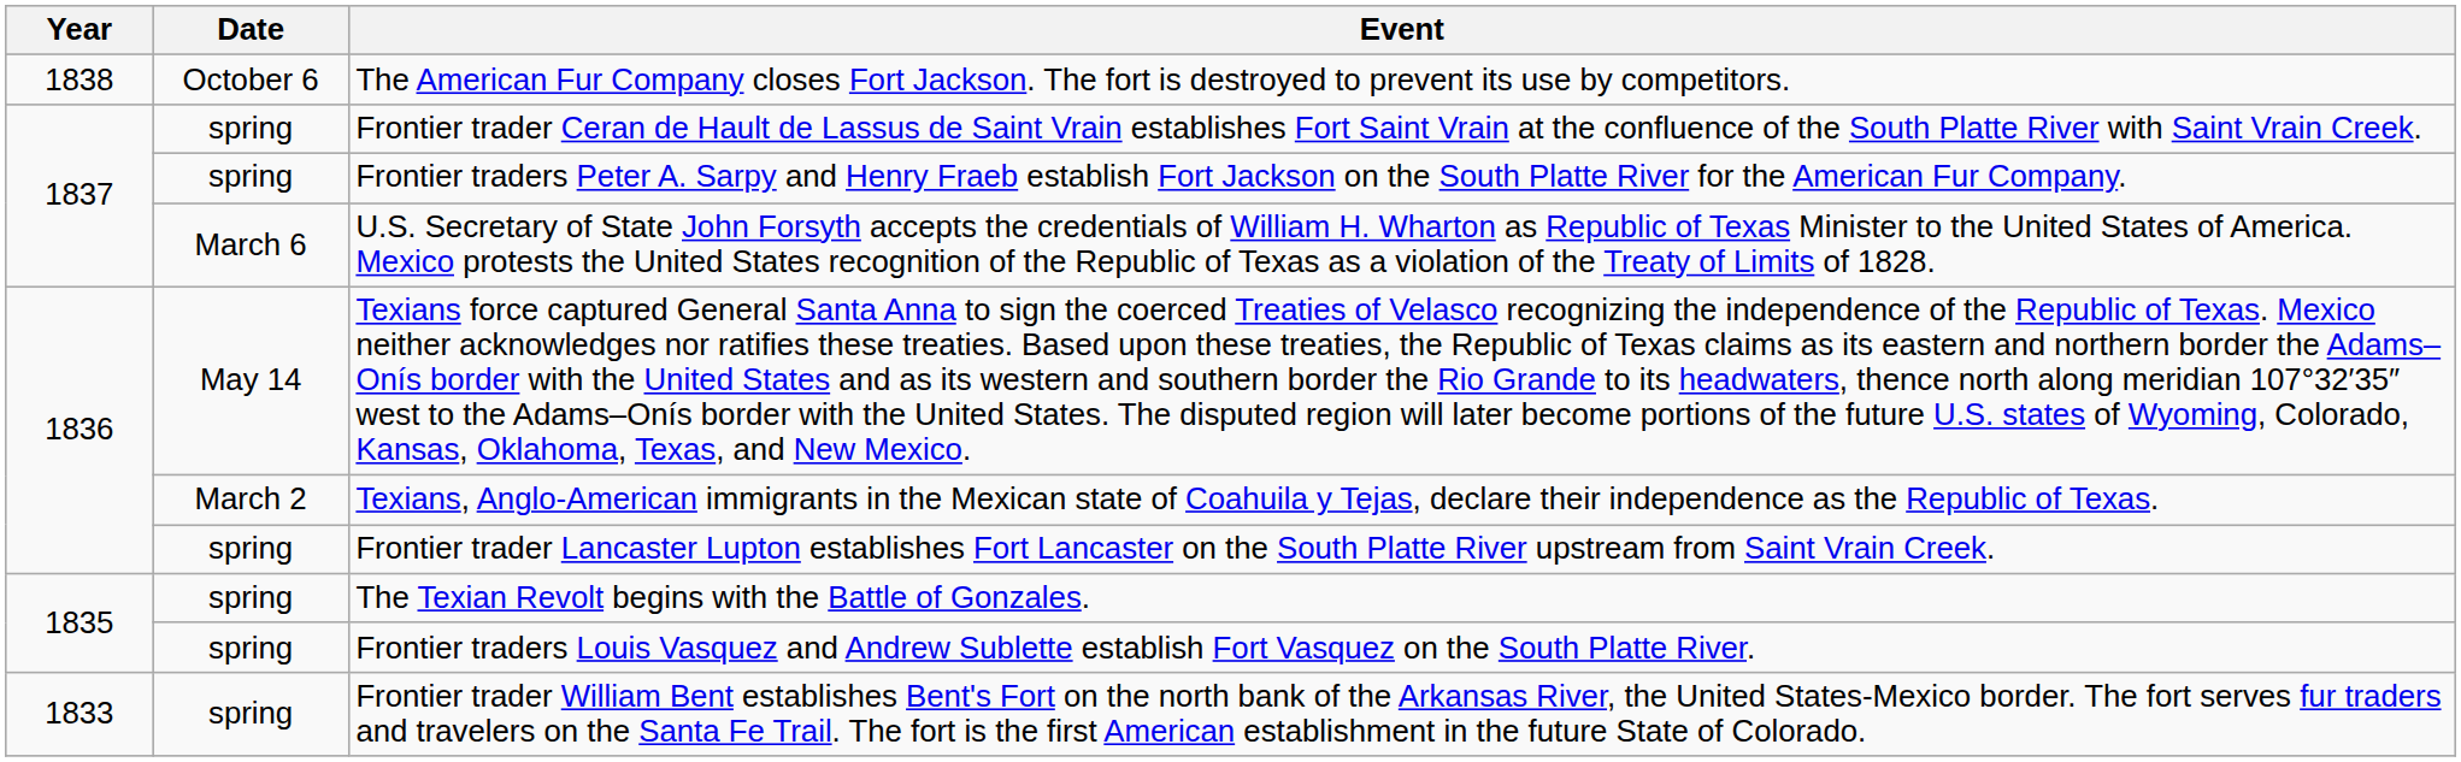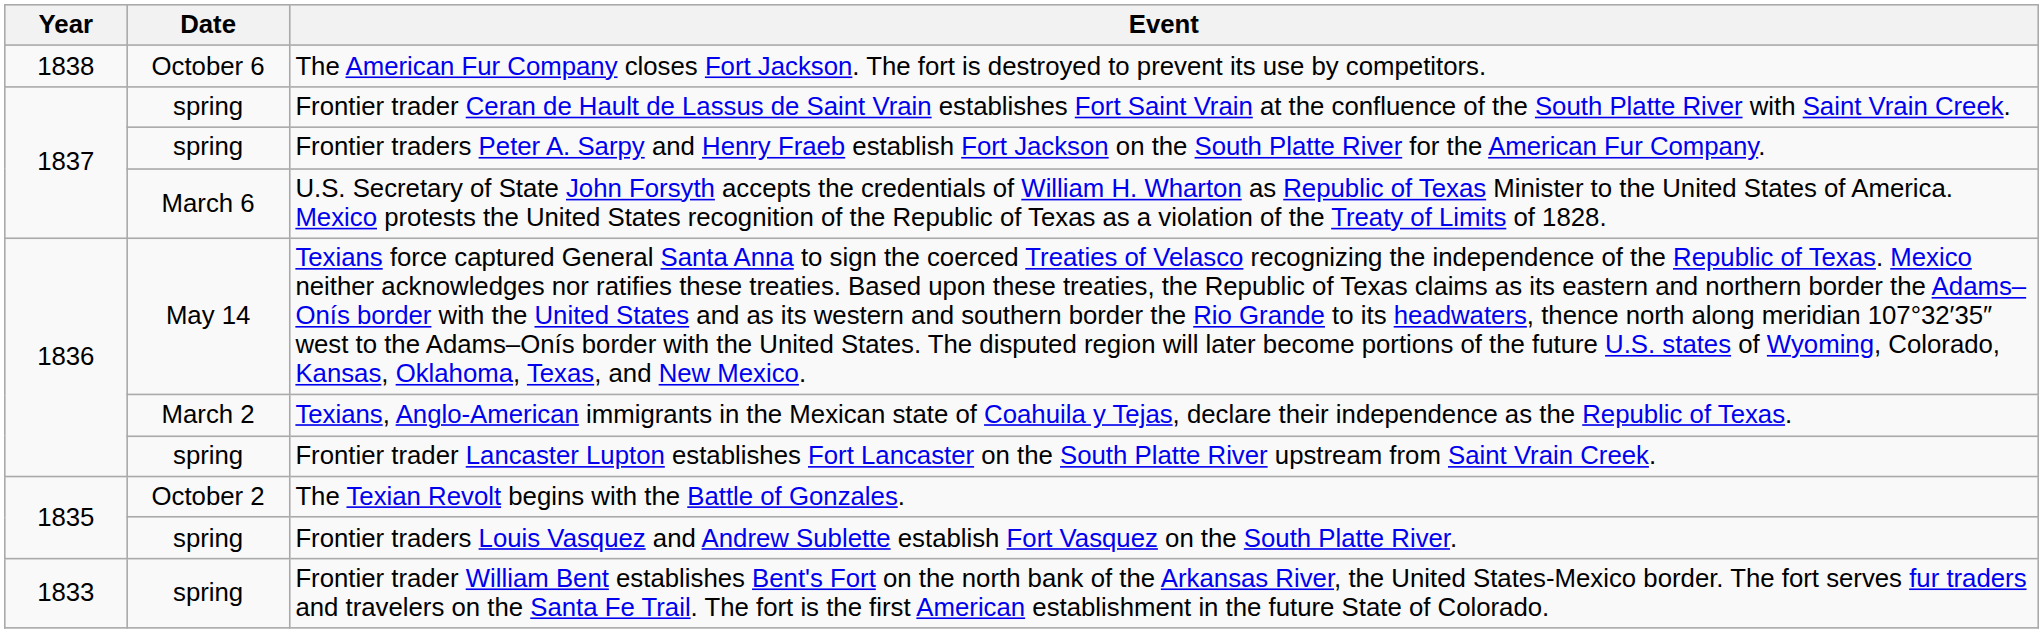 <table class="wikitable" style="width:100%;">
 <tr>
 <th style="width:6%">Year</th>
 <th style="width:8%">Date</th>
 <th style="width:86%">Event</th>
 </tr>
 <tr>
 <td align=center rowspan=1>1838</td>
 <td align=center>October 6</td>
 <td>The <a href='#'>American Fur Company</a> closes <a href='#'>Fort Jackson</a>. The fort is destroyed to prevent its use by competitors.</td>
 </tr>
 <tr>
 <td align=center rowspan=3>1837</td>
 <td align=center>spring</td>
 <td>Frontier trader <a href='#'>Ceran de Hault de Lassus de Saint Vrain</a> establishes <a href='#'>Fort Saint Vrain</a> at the confluence of the <a href='#'>South Platte River</a> with <a href='#'>Saint Vrain Creek</a>.</td>
 </tr>
 <tr>
 <td align=center>spring</td>
 <td>Frontier traders <a href='#'>Peter A. Sarpy</a> and <a href='#'>Henry Fraeb</a> establish <a href='#'>Fort Jackson</a> on the <a href='#'>South Platte River</a> for the <a href='#'>American Fur Company</a>.</td>
 </tr>
 <tr>
 <td align=center>March 6</td>
 <td>U.S. Secretary of State <a href='#'>John Forsyth</a> accepts the credentials of <a href='#'>William H. Wharton</a> as <a href='#'>Republic of Texas</a> Minister to the United States of America. <a href='#'>Mexico</a> protests the United States recognition of the Republic of Texas as a violation of the <a href='#'>Treaty of Limits</a> of 1828.</td>
 </tr>
 <tr>
 <td align=center rowspan=3>1836</td>
 <td align=center>May 14</td>
 <td><a href='#'>Texians</a> force captured General <a href='#'>Santa Anna</a> to sign the coerced <a href='#'>Treaties of Velasco</a> recognizing the independence of the <a href='#'>Republic of Texas</a>. <a href='#'>Mexico</a> neither acknowledges nor ratifies these treaties. Based upon these treaties, the Republic of Texas claims as its eastern and northern border the <a href='#'>Adams–Onís border</a> with the <a href='#'>United States</a> and as its western and southern border the <a href='#'>Rio Grande</a> to its <a href='#'>headwaters</a>, thence north along meridian 107°32′35″ west to the Adams–Onís border with the United States. The disputed region will later become portions of the future <a href='#'>U.S. states</a> of <a href='#'>Wyoming</a>, Colorado, <a href='#'>Kansas</a>, <a href='#'>Oklahoma</a>, <a href='#'>Texas</a>, and <a href='#'>New Mexico</a>.</td>
 </tr>
 <tr>
 <td align=center>March 2</td>
 <td><a href='#'>Texians</a>, <a href='#'>Anglo-American</a> immigrants in the Mexican state of <a href='#'>Coahuila y Tejas</a>, declare their independence as the <a href='#'>Republic of Texas</a>.</td>
 </tr>
 <tr>
 <td align=center>spring</td>
 <td>Frontier trader <a href='#'>Lancaster Lupton</a> establishes <a href='#'>Fort Lancaster</a> on the <a href='#'>South Platte River</a>  upstream from <a href='#'>Saint Vrain Creek</a>.</td>
 </tr>
 <tr>
 <td align=center rowspan=2>1835</td>
-<td align=center>spring</td>
+<td align=center>October 2</td>
 <td>The <a href='#'>Texian Revolt</a> begins with the <a href='#'>Battle of Gonzales</a>.</td>
 </tr>
 <tr>
 <td align=center>spring</td>
 <td>Frontier traders <a href='#'>Louis Vasquez</a> and <a href='#'>Andrew Sublette</a> establish <a href='#'>Fort Vasquez</a> on the <a href='#'>South Platte River</a>.</td>
 </tr>
 <tr>
 <td align=center rowspan=1>1833</td>
 <td align=center>spring</td>
 <td>Frontier trader <a href='#'>William Bent</a> establishes <a href='#'>Bent's Fort</a> on the north bank of the <a href='#'>Arkansas River</a>, the United States-Mexico border. The fort serves <a href='#'>fur traders</a> and travelers on the <a href='#'>Santa Fe Trail</a>. The fort is the first <a href='#'>American</a> establishment in the future State of Colorado.</td>
 </tr>
 </table>
